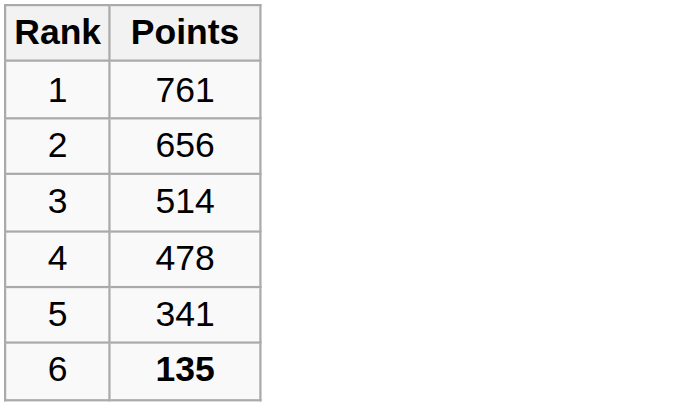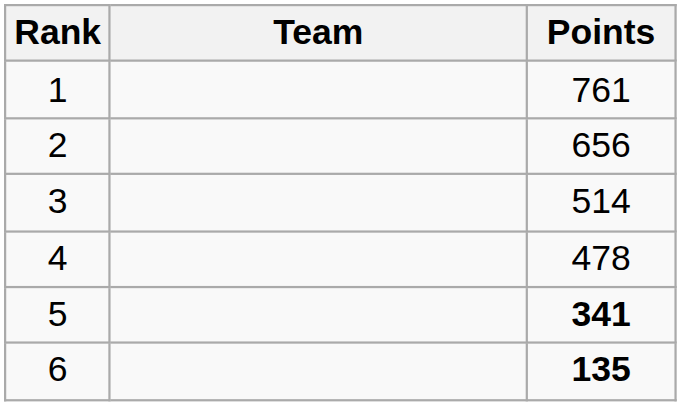 <table class="wikitable" style="text-align:center;">
 <tr>
 <th width=40>Rank</th>
+<th width=180>Team</th>
 <th width=60>Points</th>
 </tr>
 <tr>
 <td>1</td>
+<td align=left></td>
 <td>761</td>
 </tr>
 <tr>
 <td>2</td>
+<td align=left></td>
 <td>656</td>
 </tr>
 <tr>
 <td>3</td>
+<td align=left></td>
 <td>514</td>
 </tr>
 <tr>
 <td>4</td>
+<td align=left></td>
 <td>478</td>
 </tr>
 <tr>
 <td>5</td>
-<td>341</td>
+<td align=left></td>
+<td><strong>341</strong></td>
 </tr>
 <tr>
 <td>6</td>
+<td align=left></td>
 <td><strong>135</strong></td>
 </tr>
 </table>
